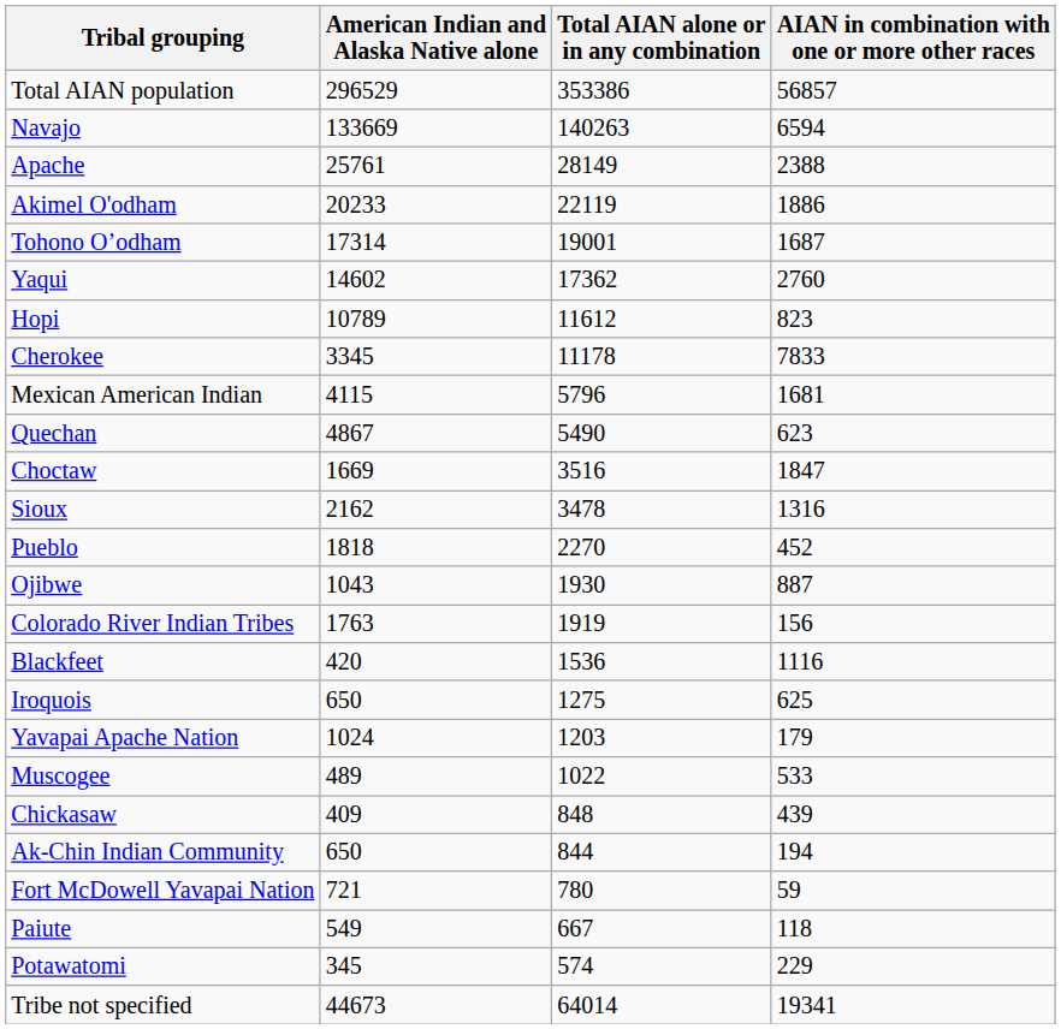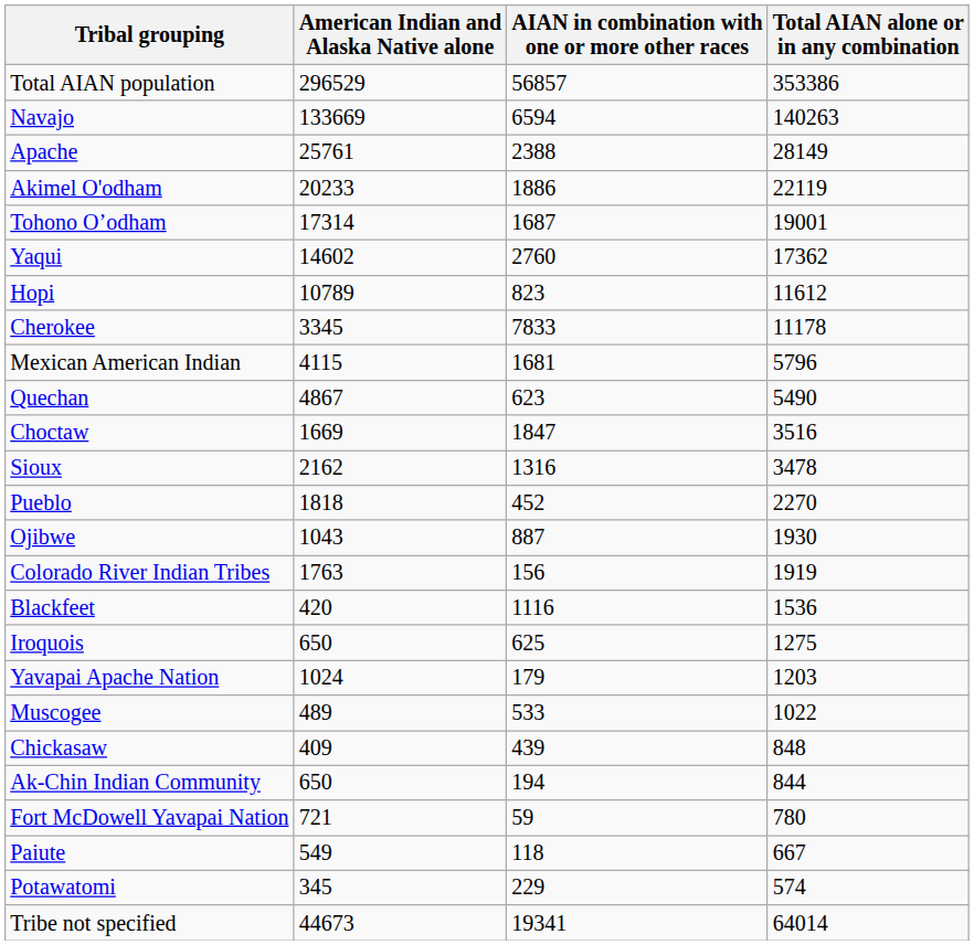 <table class="wikitable sortable">
 <tr>
 <th>Tribal grouping</th>
 <th>American Indian and<br>Alaska Native alone</th>
+<th>AIAN in combination with<br>one or more other races</th>
 <th>Total AIAN alone or<br>in any combination</th>
-<th>AIAN in combination with<br>one or more other races</th>
 </tr>
 <tr>
 <td>Total AIAN population</td>
 <td>296529</td>
+<td>56857</td>
 <td>353386</td>
-<td>56857</td>
 </tr>
 <tr>
 <td><a href='#'>Navajo</a></td>
 <td>133669</td>
+<td>6594</td>
 <td>140263</td>
-<td>6594</td>
 </tr>
 <tr>
 <td><a href='#'>Apache</a></td>
 <td>25761</td>
+<td>2388</td>
 <td>28149</td>
-<td>2388</td>
 </tr>
 <tr>
 <td><a href='#'>Akimel O'odham</a></td>
 <td>20233</td>
+<td>1886</td>
 <td>22119</td>
-<td>1886</td>
 </tr>
 <tr>
 <td><a href='#'>Tohono Oʼodham</a></td>
 <td>17314</td>
+<td>1687</td>
 <td>19001</td>
-<td>1687</td>
 </tr>
 <tr>
 <td><a href='#'>Yaqui</a></td>
 <td>14602</td>
+<td>2760</td>
 <td>17362</td>
-<td>2760</td>
 </tr>
 <tr>
 <td><a href='#'>Hopi</a></td>
 <td>10789</td>
+<td>823</td>
 <td>11612</td>
-<td>823</td>
 </tr>
 <tr>
 <td><a href='#'>Cherokee</a></td>
 <td>3345</td>
+<td>7833</td>
 <td>11178</td>
-<td>7833</td>
 </tr>
 <tr>
 <td>Mexican American Indian</td>
 <td>4115</td>
+<td>1681</td>
 <td>5796</td>
-<td>1681</td>
 </tr>
 <tr>
 <td><a href='#'>Quechan</a></td>
 <td>4867</td>
+<td>623</td>
 <td>5490</td>
-<td>623</td>
 </tr>
 <tr>
 <td><a href='#'>Choctaw</a></td>
 <td>1669</td>
+<td>1847</td>
 <td>3516</td>
-<td>1847</td>
 </tr>
 <tr>
 <td><a href='#'>Sioux</a></td>
 <td>2162</td>
+<td>1316</td>
 <td>3478</td>
-<td>1316</td>
 </tr>
 <tr>
 <td><a href='#'>Pueblo</a></td>
 <td>1818</td>
+<td>452</td>
 <td>2270</td>
-<td>452</td>
 </tr>
 <tr>
 <td><a href='#'>Ojibwe</a></td>
 <td>1043</td>
+<td>887</td>
 <td>1930</td>
-<td>887</td>
 </tr>
 <tr>
 <td><a href='#'>Colorado River Indian Tribes</a></td>
 <td>1763</td>
+<td>156</td>
 <td>1919</td>
-<td>156</td>
 </tr>
 <tr>
 <td><a href='#'>Blackfeet</a></td>
 <td>420</td>
+<td>1116</td>
 <td>1536</td>
-<td>1116</td>
 </tr>
 <tr>
 <td><a href='#'>Iroquois</a></td>
 <td>650</td>
+<td>625</td>
 <td>1275</td>
-<td>625</td>
 </tr>
 <tr>
 <td><a href='#'>Yavapai Apache Nation</a></td>
 <td>1024</td>
+<td>179</td>
 <td>1203</td>
-<td>179</td>
 </tr>
 <tr>
 <td><a href='#'>Muscogee</a></td>
 <td>489</td>
+<td>533</td>
 <td>1022</td>
-<td>533</td>
 </tr>
 <tr>
 <td><a href='#'>Chickasaw</a></td>
 <td>409</td>
+<td>439</td>
 <td>848</td>
-<td>439</td>
 </tr>
 <tr>
 <td><a href='#'>Ak-Chin Indian Community</a></td>
 <td>650</td>
+<td>194</td>
 <td>844</td>
-<td>194</td>
 </tr>
 <tr>
 <td><a href='#'>Fort McDowell Yavapai Nation</a></td>
 <td>721</td>
+<td>59</td>
 <td>780</td>
-<td>59</td>
 </tr>
 <tr>
 <td><a href='#'>Paiute</a></td>
 <td>549</td>
+<td>118</td>
 <td>667</td>
-<td>118</td>
 </tr>
 <tr>
 <td><a href='#'>Potawatomi</a></td>
 <td>345</td>
+<td>229</td>
 <td>574</td>
-<td>229</td>
 </tr>
 <tr>
 <td>Tribe not specified</td>
 <td>44673</td>
+<td>19341</td>
 <td>64014</td>
-<td>19341</td>
 </tr>
 </table>
